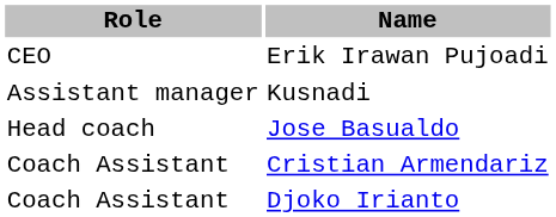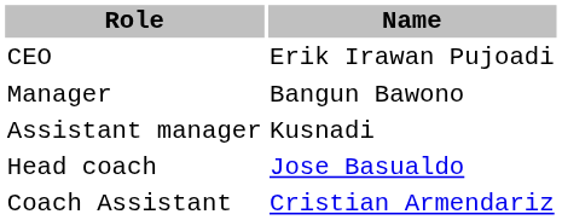 <table class="toccolours">
 <tr>
 <th bgcolor=silver>Role</th>
 <th bgcolor=silver>Name</th>
 </tr>
 <tr>
 <td>CEO</td>
 <td> Erik Irawan Pujoadi</td>
+</tr>
+<tr>
+<td>Manager</td>
+<td> Bangun Bawono</td>
 </tr>
 <tr>
 <td>Assistant manager</td>
 <td> Kusnadi</td>
 </tr>
 <tr>
 <td>Head coach</td>
 <td> <a href='#'>Jose Basualdo</a></td>
 </tr>
 <tr>
 <td>Coach Assistant</td>
 <td> <a href='#'>Cristian Armendariz</a></td>
 </tr>
-<tr>
-<td>Coach Assistant</td>
-<td> <a href='#'>Djoko Irianto</a></td>
-</tr>
 </table>
